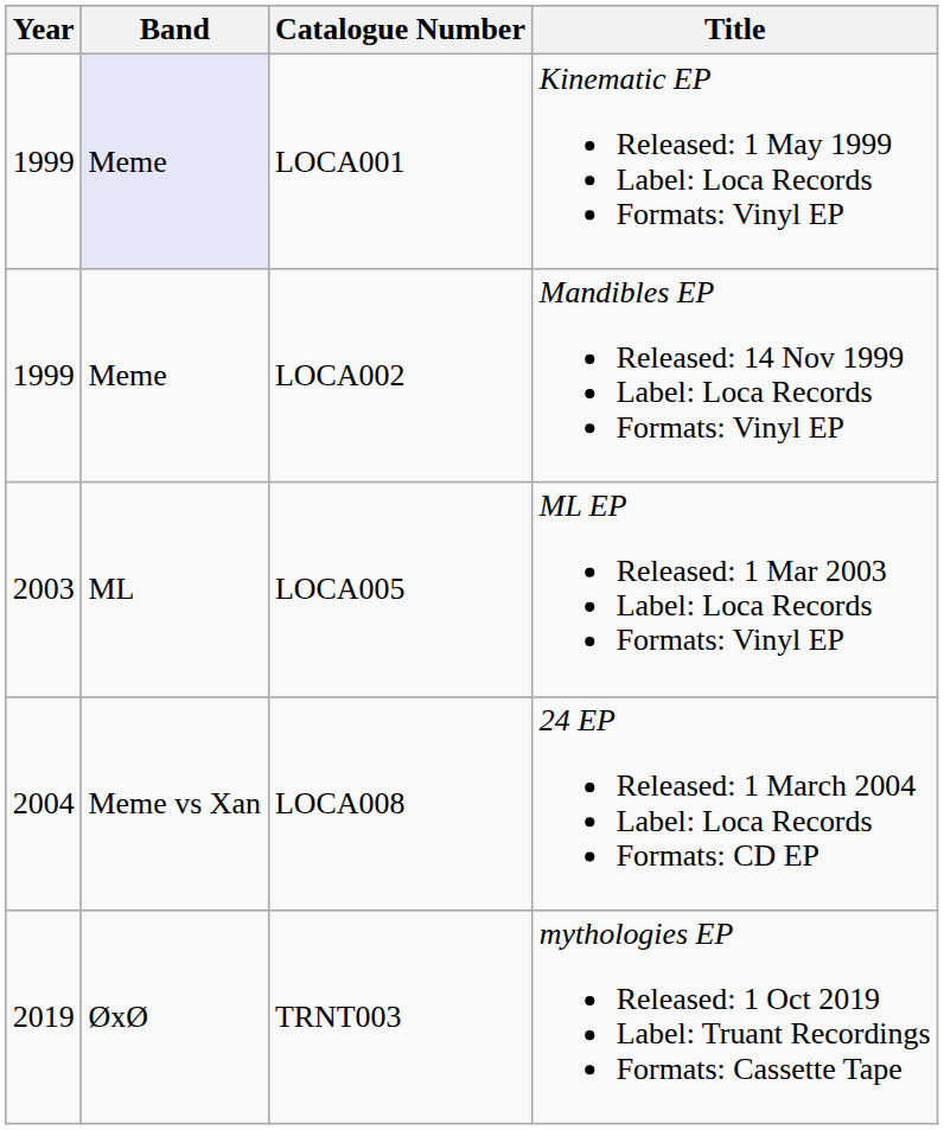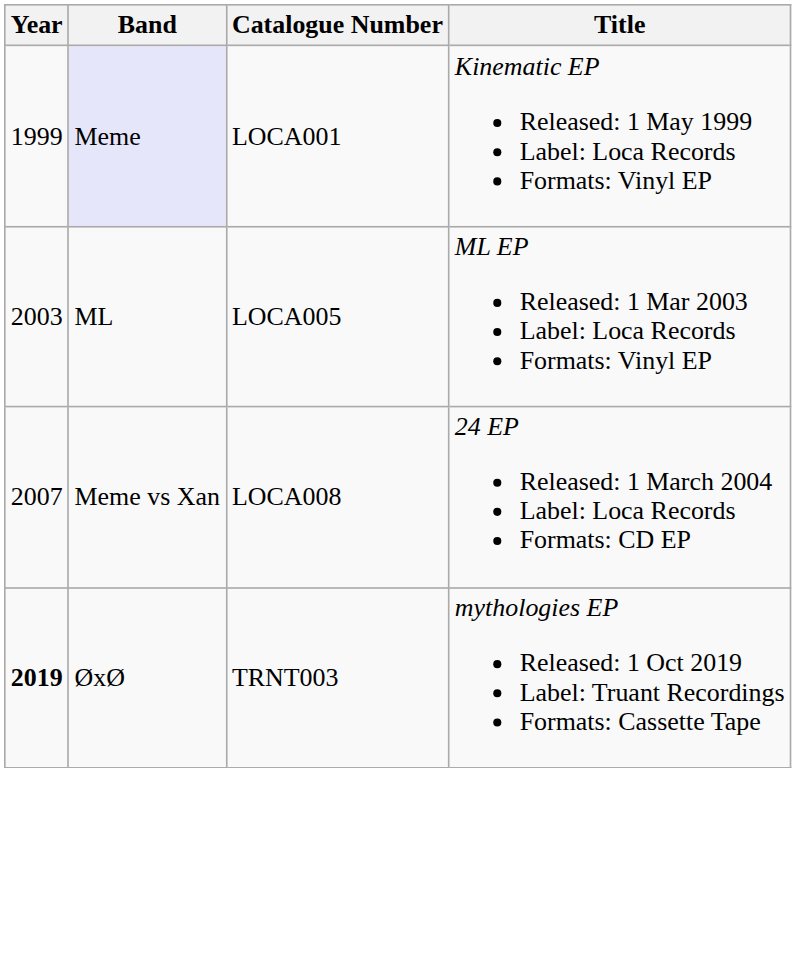 <table class="wikitable">
 <tr>
 <th rowspan="1">Year</th>
 <th>Band</th>
 <th>Catalogue Number</th>
 <th rowspan="1">Title</th>
 </tr>
 <tr>
 <td>1999</td>
 <td style="background: lavender;">Meme</td>
 <td>LOCA001</td>
 <td><em>Kinematic EP</em><br><ul><li>Released: 1 May 1999</li><li>Label: Loca Records</li><li>Formats: Vinyl EP</li></ul></td>
 </tr>
 <tr>
-<td>1999</td>
-<td>Meme</td>
-<td>LOCA002</td>
-<td><em>Mandibles EP</em><br><ul><li>Released: 14 Nov 1999</li><li>Label: Loca Records</li><li>Formats: Vinyl EP</li></ul></td>
-</tr>
-<tr>
 <td>2003</td>
 <td>ML</td>
 <td>LOCA005</td>
 <td><em>ML EP</em><br><ul><li>Released: 1 Mar 2003</li><li>Label: Loca Records</li><li>Formats: Vinyl EP</li></ul></td>
 </tr>
 <tr>
-<td>2004</td>
+<td>2007</td>
 <td>Meme vs Xan</td>
 <td>LOCA008</td>
 <td><em>24 EP</em><br><ul><li>Released: 1 March 2004</li><li>Label: Loca Records</li><li>Formats: CD EP</li></ul></td>
 </tr>
 <tr>
-<td>2019</td>
+<td><strong>2019</strong></td>
 <td>ØxØ</td>
 <td>TRNT003</td>
 <td><em>mythologies EP</em><br><ul><li>Released: 1 Oct 2019</li><li>Label: Truant Recordings</li><li>Formats: Cassette Tape</li></ul></td>
 </tr>
 </table>
